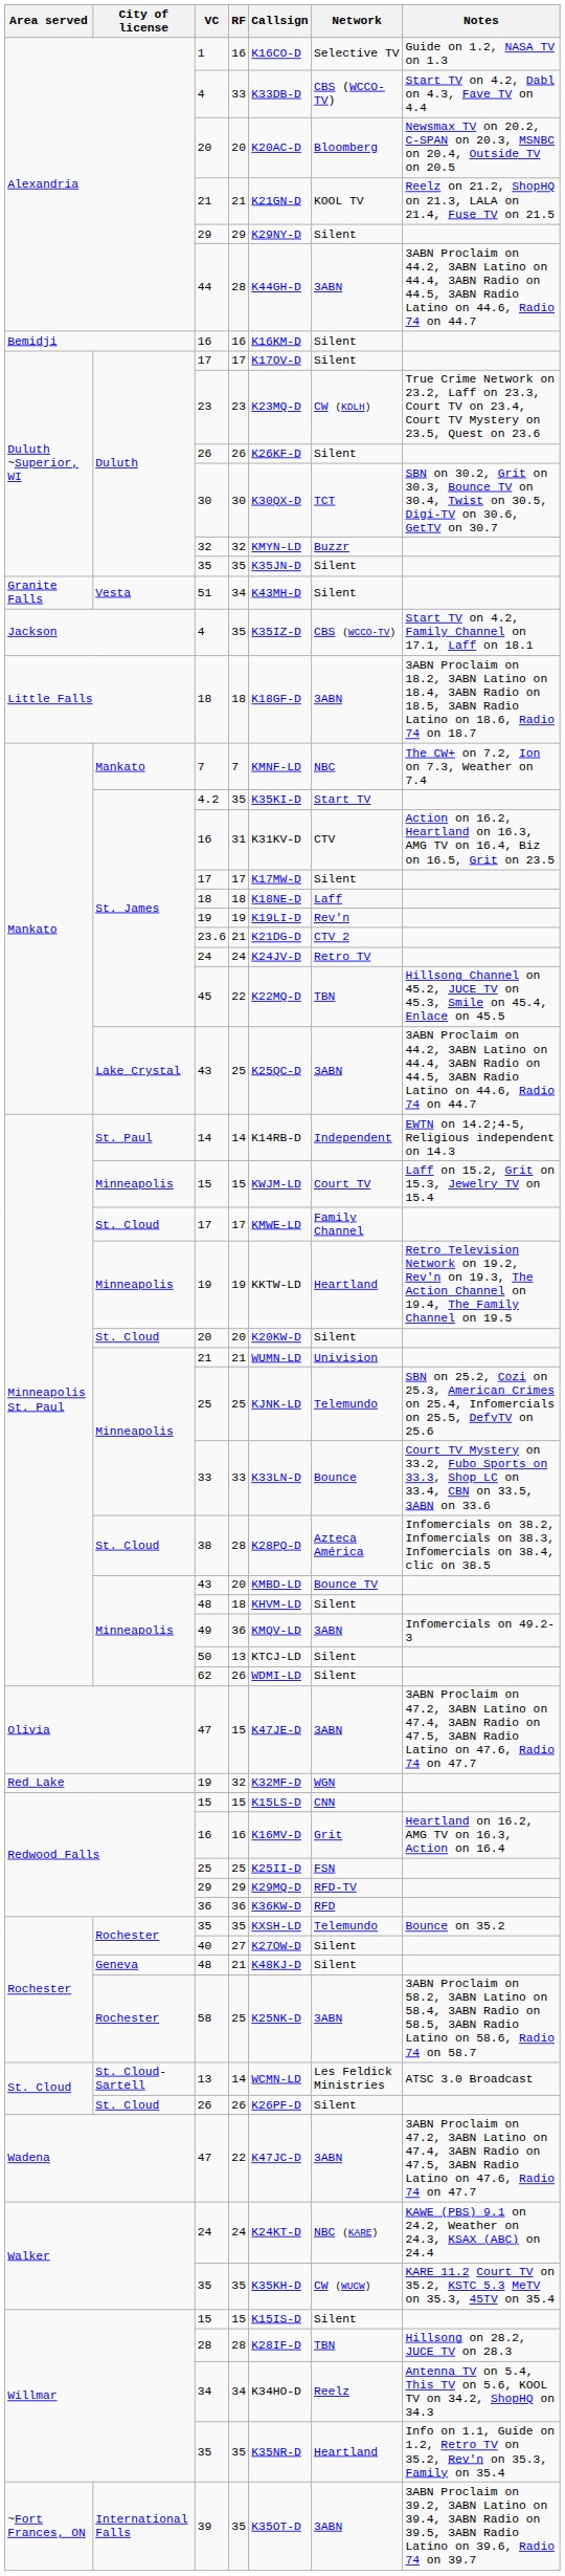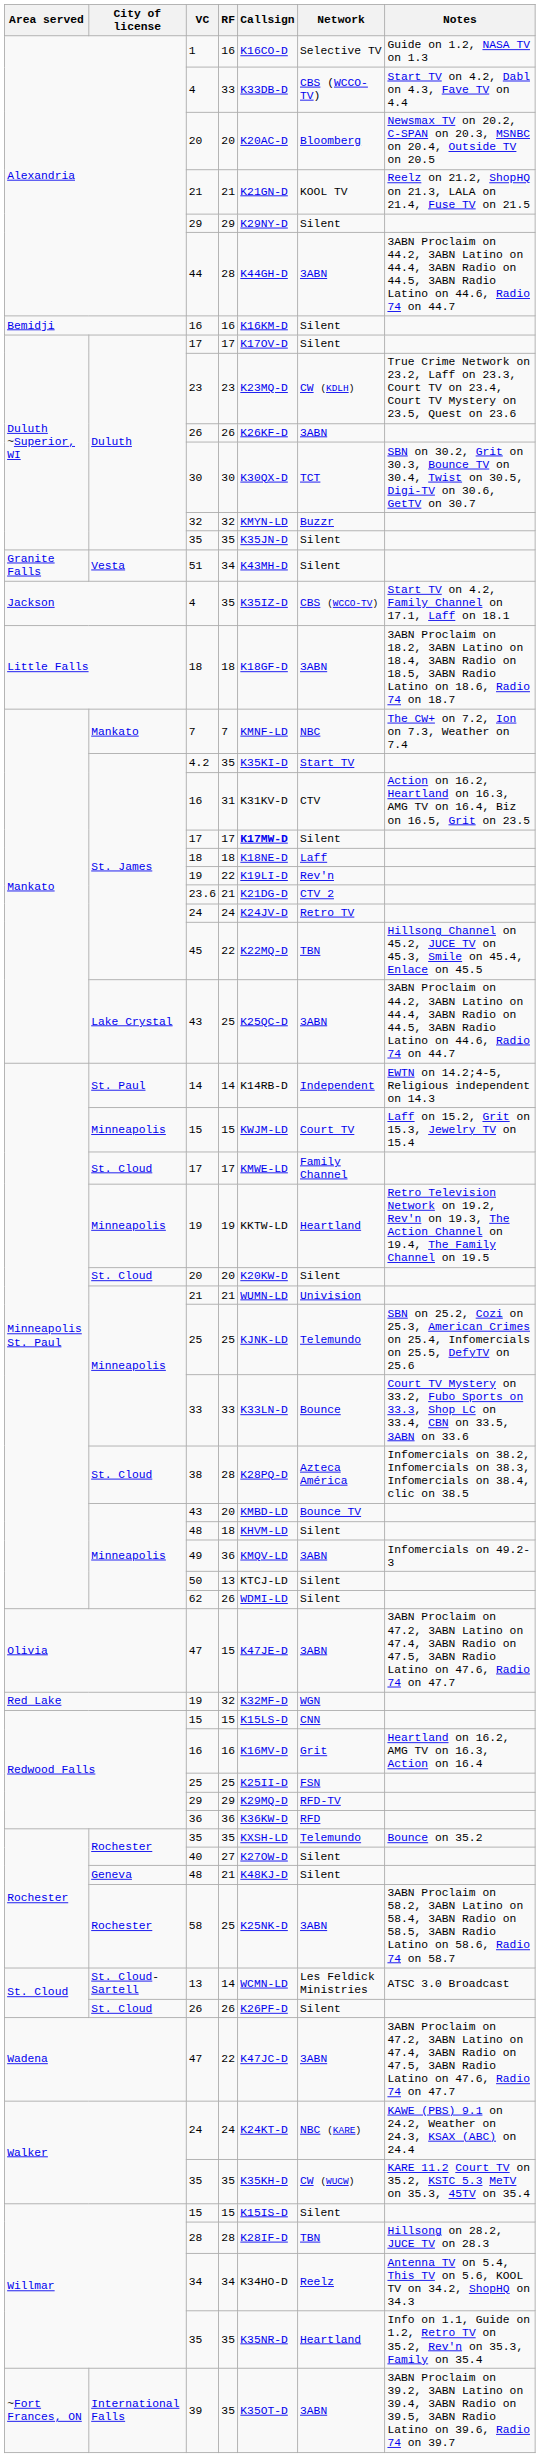 <table class="sortable wikitable" style="margin: 1em 1em 1em 0; background: #f9f9f9;">
 <tr>
 <th>Area served</th>
 <th>City of license</th>
 <th>VC</th>
 <th>RF</th>
 <th>Callsign</th>
 <th>Network</th>
 <th class="unsortable">Notes</th>
 </tr>
 <tr>
 <td colspan="2" rowspan="6"><a href='#'>Alexandria</a></td>
 <td>1</td>
 <td>16</td>
 <td><a href='#'>K16CO-D</a></td>
 <td>Selective TV</td>
 <td>Guide on 1.2, <a href='#'>NASA TV</a> on 1.3</td>
 </tr>
 <tr>
 <td>4</td>
 <td>33</td>
 <td><a href='#'>K33DB-D</a></td>
 <td><a href='#'>CBS</a> (<a href='#'>WCCO-TV</a>)</td>
 <td><a href='#'>Start TV</a> on 4.2, <a href='#'>Dabl</a> on 4.3, <a href='#'>Fave TV</a> on 4.4</td>
 </tr>
 <tr>
 <td>20</td>
 <td>20</td>
 <td><a href='#'>K20AC-D</a></td>
 <td><a href='#'>Bloomberg</a></td>
 <td><a href='#'>Newsmax TV</a> on 20.2, <a href='#'>C-SPAN</a> on 20.3, <a href='#'>MSNBC</a> on 20.4, <a href='#'>Outside TV</a> on 20.5</td>
 </tr>
 <tr>
 <td>21</td>
 <td>21</td>
 <td><a href='#'>K21GN-D</a></td>
 <td>KOOL TV</td>
 <td><a href='#'>Reelz</a> on 21.2, <a href='#'>ShopHQ</a> on 21.3, LALA on 21.4, <a href='#'>Fuse TV</a> on 21.5</td>
 </tr>
 <tr>
 <td>29</td>
 <td>29</td>
 <td><a href='#'>K29NY-D</a></td>
 <td>Silent</td>
 <td></td>
 </tr>
 <tr>
 <td>44</td>
 <td>28</td>
 <td><a href='#'>K44GH-D</a></td>
 <td><a href='#'>3ABN</a></td>
 <td>3ABN Proclaim on 44.2, 3ABN Latino on 44.4, 3ABN Radio on 44.5, 3ABN Radio Latino on 44.6, <a href='#'>Radio 74</a> on 44.7</td>
 </tr>
 <tr>
 <td colspan="2"><a href='#'>Bemidji</a></td>
 <td>16</td>
 <td>16</td>
 <td><a href='#'>K16KM-D</a></td>
 <td>Silent</td>
 <td></td>
 </tr>
 <tr>
 <td rowspan="6"><a href='#'>Duluth</a><br>~<a href='#'>Superior, WI</a></td>
 <td rowspan="6"><a href='#'>Duluth</a></td>
 <td>17</td>
 <td>17</td>
 <td><a href='#'>K17OV-D</a></td>
 <td>Silent</td>
 <td></td>
 </tr>
 <tr>
 <td>23</td>
 <td>23</td>
 <td><a href='#'>K23MQ-D</a></td>
 <td><a href='#'>CW</a> <small>(<a href='#'>KDLH</a>)</small></td>
 <td>True Crime Network on 23.2, Laff on 23.3, Court TV on 23.4, Court TV Mystery on 23.5, Quest on 23.6</td>
 </tr>
 <tr>
 <td>26</td>
 <td>26</td>
 <td><a href='#'>K26KF-D</a></td>
-<td>Silent</td>
+<td><a href='#'>3ABN</a></td>
 <td></td>
 </tr>
 <tr>
 <td>30</td>
 <td>30</td>
 <td><a href='#'>K30QX-D</a></td>
 <td><a href='#'>TCT</a></td>
 <td><a href='#'>SBN</a> on 30.2, <a href='#'>Grit</a> on 30.3, <a href='#'>Bounce TV</a> on 30.4, <a href='#'>Twist</a> on 30.5, <a href='#'>Digi-TV</a> on 30.6, <a href='#'>GetTV</a> on 30.7</td>
 </tr>
 <tr>
 <td>32</td>
 <td>32</td>
 <td><a href='#'>KMYN-LD</a></td>
 <td><a href='#'>Buzzr</a></td>
 <td></td>
 </tr>
 <tr>
 <td>35</td>
 <td>35</td>
 <td><a href='#'>K35JN-D</a></td>
 <td>Silent</td>
 <td></td>
 </tr>
 <tr>
 <td><a href='#'>Granite Falls</a></td>
 <td><a href='#'>Vesta</a></td>
 <td>51</td>
 <td>34</td>
 <td><a href='#'>K43MH-D</a></td>
 <td>Silent</td>
 <td></td>
 </tr>
 <tr>
 <td colspan="2"><a href='#'>Jackson</a></td>
 <td>4</td>
 <td>35</td>
 <td><a href='#'>K35IZ-D</a></td>
 <td><a href='#'>CBS</a> <small>(<a href='#'>WCCO-TV</a>)</small></td>
 <td><a href='#'>Start TV</a> on 4.2, <a href='#'>Family Channel</a> on 17.1, <a href='#'>Laff</a> on 18.1</td>
 </tr>
 <tr>
 <td colspan="2"><a href='#'>Little Falls</a></td>
 <td>18</td>
 <td>18</td>
 <td><a href='#'>K18GF-D</a></td>
 <td><a href='#'>3ABN</a></td>
 <td>3ABN Proclaim on 18.2, 3ABN Latino on 18.4, 3ABN Radio on 18.5, 3ABN Radio Latino on 18.6, <a href='#'>Radio 74</a> on 18.7</td>
 </tr>
 <tr>
 <td rowspan="10"><a href='#'>Mankato</a></td>
 <td><a href='#'>Mankato</a></td>
 <td>7</td>
 <td>7</td>
 <td><a href='#'>KMNF-LD</a></td>
 <td><a href='#'>NBC</a></td>
 <td><a href='#'>The CW+</a> on 7.2, <a href='#'>Ion</a> on 7.3, Weather on 7.4</td>
 </tr>
 <tr>
 <td rowspan="8"><a href='#'>St. James</a></td>
 <td>4.2</td>
 <td>35</td>
 <td><a href='#'>K35KI-D</a></td>
 <td><a href='#'>Start TV</a></td>
 <td></td>
 </tr>
 <tr>
 <td>16</td>
 <td>31</td>
 <td>K31KV-D</td>
 <td>CTV</td>
 <td><a href='#'>Action</a> on 16.2, <a href='#'>Heartland</a> on 16.3, AMG TV on 16.4, Biz on 16.5, <a href='#'>Grit</a> on 23.5</td>
 </tr>
 <tr>
 <td>17</td>
 <td>17</td>
-<td><a href='#'>K17MW-D</a></td>
+<td><strong><a href='#'>K17MW-D</a></strong></td>
 <td>Silent</td>
 <td></td>
 </tr>
 <tr>
 <td>18</td>
 <td>18</td>
 <td><a href='#'>K18NE-D</a></td>
 <td><a href='#'>Laff</a></td>
 <td></td>
 </tr>
 <tr>
 <td>19</td>
-<td>19</td>
+<td>22</td>
 <td><a href='#'>K19LI-D</a></td>
 <td><a href='#'>Rev'n</a></td>
 <td></td>
 </tr>
 <tr>
 <td>23.6</td>
 <td>21</td>
 <td><a href='#'>K21DG-D</a></td>
 <td><a href='#'>CTV 2</a></td>
 <td></td>
 </tr>
 <tr>
 <td>24</td>
 <td>24</td>
 <td><a href='#'>K24JV-D</a></td>
 <td><a href='#'>Retro TV</a></td>
 <td></td>
 </tr>
 <tr>
 <td>45</td>
 <td>22</td>
 <td><a href='#'>K22MQ-D</a></td>
 <td><a href='#'>TBN</a></td>
 <td><a href='#'>Hillsong Channel</a> on 45.2, <a href='#'>JUCE TV</a> on 45.3, <a href='#'>Smile</a> on 45.4, <a href='#'>Enlace</a> on 45.5</td>
 </tr>
 <tr>
 <td><a href='#'>Lake Crystal</a></td>
 <td>43</td>
 <td>25</td>
 <td><a href='#'>K25QC-D</a></td>
 <td><a href='#'>3ABN</a></td>
 <td>3ABN Proclaim on 44.2, 3ABN Latino on 44.4, 3ABN Radio on 44.5, 3ABN Radio Latino on 44.6, <a href='#'>Radio 74</a> on 44.7</td>
 </tr>
 <tr>
 <td rowspan="14"><a href='#'>Minneapolis</a><br><a href='#'>St. Paul</a></td>
 <td><a href='#'>St. Paul</a></td>
 <td>14</td>
 <td>14</td>
 <td>K14RB-D</td>
 <td><a href='#'>Independent</a></td>
 <td><a href='#'>EWTN</a> on 14.2;4-5, Religious independent on 14.3</td>
 </tr>
 <tr>
 <td><a href='#'>Minneapolis</a></td>
 <td>15</td>
 <td>15</td>
 <td><a href='#'>KWJM-LD</a></td>
 <td><a href='#'>Court TV</a></td>
 <td><a href='#'>Laff</a> on 15.2, <a href='#'>Grit</a> on 15.3, <a href='#'>Jewelry TV</a> on 15.4</td>
 </tr>
 <tr>
 <td><a href='#'>St. Cloud</a></td>
 <td>17</td>
 <td>17</td>
 <td><a href='#'>KMWE-LD</a></td>
 <td><a href='#'>Family Channel</a></td>
 <td></td>
 </tr>
 <tr>
 <td><a href='#'>Minneapolis</a></td>
 <td>19</td>
 <td>19</td>
 <td>KKTW-LD</td>
 <td><a href='#'>Heartland</a></td>
 <td><a href='#'>Retro Television Network</a> on 19.2, <a href='#'>Rev'n</a> on 19.3, <a href='#'>The Action Channel</a> on 19.4, <a href='#'>The Family Channel</a> on 19.5</td>
 </tr>
 <tr>
 <td><a href='#'>St. Cloud</a></td>
 <td>20</td>
 <td>20</td>
 <td><a href='#'>K20KW-D</a></td>
 <td>Silent</td>
 <td></td>
 </tr>
 <tr>
 <td rowspan="3"><a href='#'>Minneapolis</a></td>
 <td>21</td>
 <td>21</td>
 <td><a href='#'>WUMN-LD</a></td>
 <td><a href='#'>Univision</a></td>
 <td></td>
 </tr>
 <tr>
 <td>25</td>
 <td>25</td>
 <td><a href='#'>KJNK-LD</a></td>
 <td><a href='#'>Telemundo</a></td>
 <td><a href='#'>SBN</a> on 25.2, <a href='#'>Cozi</a> on 25.3, <a href='#'>American Crimes</a> on 25.4, Infomercials on 25.5, <a href='#'>DefyTV</a> on 25.6</td>
 </tr>
 <tr>
 <td>33</td>
 <td>33</td>
 <td><a href='#'>K33LN-D</a></td>
 <td><a href='#'>Bounce</a></td>
 <td><a href='#'>Court TV Mystery</a> on 33.2, <a href='#'>Fubo Sports on 33.3</a>, <a href='#'>Shop LC</a> on 33.4, <a href='#'>CBN</a> on 33.5, <a href='#'>3ABN</a> on 33.6</td>
 </tr>
 <tr>
 <td><a href='#'>St. Cloud</a></td>
 <td>38</td>
 <td>28</td>
 <td><a href='#'>K28PQ-D</a></td>
 <td><a href='#'>Azteca América</a></td>
 <td>Infomercials on 38.2, Infomercials on 38.3, Infomercials on 38.4, clic on 38.5</td>
 </tr>
 <tr>
 <td rowspan=5><a href='#'>Minneapolis</a></td>
 <td>43</td>
 <td>20</td>
 <td><a href='#'>KMBD-LD</a></td>
 <td><a href='#'>Bounce TV</a></td>
 <td></td>
 </tr>
 <tr>
 <td>48</td>
 <td>18</td>
 <td><a href='#'>KHVM-LD</a></td>
 <td>Silent</td>
 <td></td>
 </tr>
 <tr>
 <td>49</td>
 <td>36</td>
 <td><a href='#'>KMQV-LD</a></td>
 <td><a href='#'>3ABN</a></td>
 <td>Infomercials on 49.2-3</td>
 </tr>
 <tr>
 <td>50</td>
 <td>13</td>
 <td>KTCJ-LD</td>
 <td>Silent</td>
 <td></td>
 </tr>
 <tr>
 <td>62</td>
 <td>26</td>
 <td><a href='#'>WDMI-LD</a></td>
 <td>Silent</td>
 <td></td>
 </tr>
 <tr>
 <td colspan="2"><a href='#'>Olivia</a></td>
 <td>47</td>
 <td>15</td>
 <td><a href='#'>K47JE-D</a></td>
 <td><a href='#'>3ABN</a></td>
 <td>3ABN Proclaim on 47.2, 3ABN Latino on 47.4, 3ABN Radio on 47.5, 3ABN Radio Latino on 47.6, <a href='#'>Radio 74</a> on 47.7</td>
 </tr>
 <tr>
 <td colspan="2"><a href='#'>Red Lake</a></td>
 <td>19</td>
 <td>32</td>
 <td><a href='#'>K32MF-D</a></td>
 <td><a href='#'>WGN</a></td>
 <td></td>
 </tr>
 <tr>
 <td rowspan="5" colspan="2"><a href='#'>Redwood Falls</a></td>
 <td>15</td>
 <td>15</td>
 <td><a href='#'>K15LS-D</a></td>
 <td><a href='#'>CNN</a></td>
 <td></td>
 </tr>
 <tr>
 <td>16</td>
 <td>16</td>
 <td><a href='#'>K16MV-D</a></td>
 <td><a href='#'>Grit</a></td>
 <td><a href='#'>Heartland</a> on 16.2, AMG TV on 16.3, <a href='#'>Action</a> on 16.4</td>
 </tr>
 <tr>
 <td>25</td>
 <td>25</td>
 <td><a href='#'>K25II-D</a></td>
 <td><a href='#'>FSN</a></td>
 <td></td>
 </tr>
 <tr>
 <td>29</td>
 <td>29</td>
 <td><a href='#'>K29MQ-D</a></td>
 <td><a href='#'>RFD-TV</a></td>
 <td></td>
 </tr>
 <tr>
 <td>36</td>
 <td>36</td>
 <td><a href='#'>K36KW-D</a></td>
 <td><a href='#'>RFD</a></td>
 <td></td>
 </tr>
 <tr>
 <td rowspan="4"><a href='#'>Rochester</a></td>
 <td rowspan="2"><a href='#'>Rochester</a></td>
 <td>35</td>
 <td>35</td>
 <td><a href='#'>KXSH-LD</a></td>
 <td><a href='#'>Telemundo</a></td>
 <td><a href='#'>Bounce</a> on 35.2</td>
 </tr>
 <tr>
 <td>40</td>
 <td>27</td>
 <td><a href='#'>K27OW-D</a></td>
 <td>Silent</td>
 <td></td>
 </tr>
 <tr>
 <td><a href='#'>Geneva</a></td>
 <td>48</td>
 <td>21</td>
 <td><a href='#'>K48KJ-D</a></td>
 <td>Silent</td>
 <td></td>
 </tr>
 <tr>
 <td><a href='#'>Rochester</a></td>
 <td>58</td>
 <td>25</td>
 <td><a href='#'>K25NK-D</a></td>
 <td><a href='#'>3ABN</a></td>
 <td>3ABN Proclaim on 58.2, 3ABN Latino on 58.4, 3ABN Radio on 58.5, 3ABN Radio Latino on 58.6, <a href='#'>Radio 74</a> on 58.7</td>
 </tr>
 <tr>
 <td rowspan="2"><a href='#'>St. Cloud</a></td>
 <td><a href='#'>St. Cloud</a>-<a href='#'>Sartell</a></td>
 <td>13</td>
 <td>14</td>
 <td><a href='#'>WCMN-LD</a></td>
 <td>Les Feldick Ministries</td>
 <td>ATSC 3.0 Broadcast</td>
 </tr>
 <tr>
 <td><a href='#'>St. Cloud</a></td>
 <td>26</td>
 <td>26</td>
 <td><a href='#'>K26PF-D</a></td>
 <td>Silent</td>
 <td></td>
 </tr>
 <tr>
 <td colspan="2"><a href='#'>Wadena</a></td>
 <td>47</td>
 <td>22</td>
 <td><a href='#'>K47JC-D</a></td>
 <td><a href='#'>3ABN</a></td>
 <td>3ABN Proclaim on 47.2, 3ABN Latino on 47.4, 3ABN Radio on 47.5, 3ABN Radio Latino on 47.6, <a href='#'>Radio 74</a> on 47.7</td>
 </tr>
 <tr>
 <td rowspan="2" colspan="2"><a href='#'>Walker</a></td>
 <td>24</td>
 <td>24</td>
 <td><a href='#'>K24KT-D</a></td>
 <td><a href='#'>NBC</a> <small>(<a href='#'>KARE</a>)</small></td>
 <td><a href='#'>KAWE (PBS) 9.1</a> on 24.2, Weather on 24.3, <a href='#'>KSAX (ABC)</a> on 24.4</td>
 </tr>
 <tr>
 <td>35</td>
 <td>35</td>
 <td><a href='#'>K35KH-D</a></td>
 <td><a href='#'>CW</a> <small>(<a href='#'>WUCW</a>)</small></td>
 <td><a href='#'>KARE 11.2</a> <a href='#'>Court TV</a> on 35.2, <a href='#'>KSTC 5.3</a> <a href='#'>MeTV</a> on 35.3, <a href='#'>45TV</a> on 35.4</td>
 </tr>
 <tr>
 <td colspan="2" rowspan="4"><a href='#'>Willmar</a></td>
 <td>15</td>
 <td>15</td>
 <td><a href='#'>K15IS-D</a></td>
 <td>Silent</td>
 <td></td>
 </tr>
 <tr>
 <td>28</td>
 <td>28</td>
 <td><a href='#'>K28IF-D</a></td>
 <td><a href='#'>TBN</a></td>
 <td><a href='#'>Hillsong</a> on 28.2, <a href='#'>JUCE TV</a> on 28.3</td>
 </tr>
 <tr>
 <td>34</td>
 <td>34</td>
 <td>K34HO-D</td>
 <td><a href='#'>Reelz</a></td>
 <td><a href='#'>Antenna TV</a> on 5.4, <a href='#'>This TV</a> on 5.6, KOOL TV on 34.2, <a href='#'>ShopHQ</a> on 34.3</td>
 </tr>
 <tr>
 <td>35</td>
 <td>35</td>
 <td><a href='#'>K35NR-D</a></td>
 <td><a href='#'>Heartland</a></td>
 <td>Info on 1.1, Guide on 1.2, <a href='#'>Retro TV</a> on 35.2, <a href='#'>Rev'n</a> on 35.3, <a href='#'>Family</a> on 35.4</td>
 </tr>
 <tr>
 <td>~<a href='#'>Fort Frances, ON</a></td>
 <td><a href='#'>International Falls</a></td>
 <td>39</td>
 <td>35</td>
 <td><a href='#'>K35OT-D</a></td>
 <td><a href='#'>3ABN</a></td>
 <td>3ABN Proclaim on 39.2, 3ABN Latino on 39.4, 3ABN Radio on 39.5, 3ABN Radio Latino on 39.6, <a href='#'>Radio 74</a> on 39.7</td>
 </tr>
 </table>
